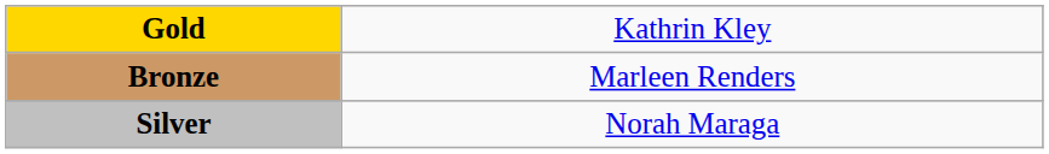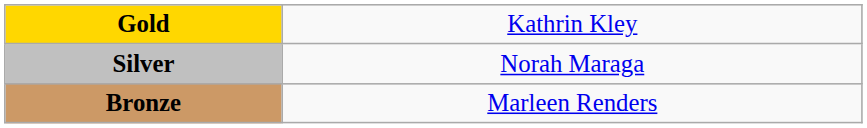 <table class="wikitable" style="text-align:center; " width="35%">
 <tr>
 <td bgcolor="gold"><strong>Gold</strong></td>
 <td><a href='#'>Kathrin Kley</a><br>  <small><em></em></small></td>
 </tr>
 <tr>
+<td bgcolor="silver"><strong>Silver</strong></td>
+<td><a href='#'>Norah Maraga</a><br>  <small><em></em></small></td>
+</tr>
+<tr>
 <td bgcolor="CC9966"><strong>Bronze</strong></td>
 <td><a href='#'>Marleen Renders</a><br>  <small><em></em></small></td>
 </tr>
-<tr>
-<td bgcolor="silver"><strong>Silver</strong></td>
-<td><a href='#'>Norah Maraga</a><br>  <small><em></em></small></td>
-</tr>
 </table>
